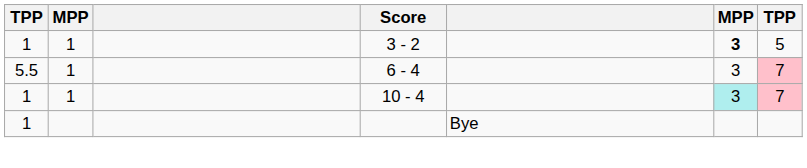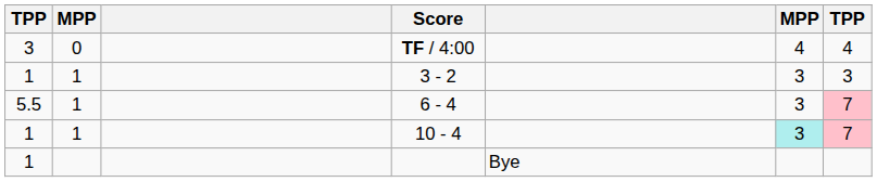 <table class="wikitable" style="text-align: center;" |>
 <tr>
 <th width="35">TPP</th>
 <th width="35">MPP</th>
 <th width="250"></th>
 <th width="75">Score</th>
 <th width="250"></th>
 <th width="35">MPP</th>
 <th width="35">TPP</th>
 </tr>
 <tr>
+<td>3</td>
+<td>0</td>
+<td style="text-align:left;"><strong></strong></td>
+<td><strong>TF</strong> / 4:00</td>
+<td style="text-align:left;"></td>
+<td>4</td>
+<td>4</td>
+</tr>
+<tr>
 <td>1</td>
 <td>1</td>
 <td style="text-align:left;"><strong></strong></td>
 <td>3 - 2</td>
 <td style="text-align:left;"></td>
-<td><strong>3</strong></td>
-<td>5</td>
+<td>3</td>
+<td>3</td>
 </tr>
 <tr>
 <td>5.5</td>
 <td>1</td>
 <td style="text-align:left;"><strong></strong></td>
 <td>6 - 4</td>
 <td style="text-align:left;"></td>
 <td>3</td>
 <td bgcolor=pink>7</td>
 </tr>
 <tr>
 <td>1</td>
 <td>1</td>
 <td style="text-align:left;"><strong></strong></td>
 <td>10 - 4</td>
 <td style="text-align:left;"></td>
 <td style="background: paleturquoise;">3</td>
 <td bgcolor=pink>7</td>
 </tr>
 <tr>
 <td>1</td>
 <td></td>
 <td style="text-align:left;"><strong></strong></td>
 <td></td>
 <td style="text-align:left;">Bye</td>
 <td></td>
 <td></td>
 </tr>
 </table>
